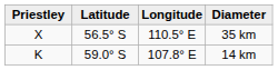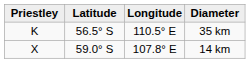 <table class="wikitable">
 <tr>
 <th width="25%" style="background:#eeeeee;">Priestley</th>
 <th width="25%" style="background:#eeeeee;">Latitude</th>
 <th width="25%" style="background:#eeeeee;">Longitude</th>
 <th width="25%" style="background:#eeeeee;">Diameter</th>
 </tr>
 <tr>
-<td align="center">X</td>
+<td align="center">K</td>
 <td align="center">56.5° S</td>
 <td align="center">110.5° E</td>
 <td align="center">35 km</td>
 </tr>
 <tr>
-<td align="center">K</td>
+<td align="center">X</td>
 <td align="center">59.0° S</td>
 <td align="center">107.8° E</td>
 <td align="center">14 km</td>
 </tr>
 </table>
